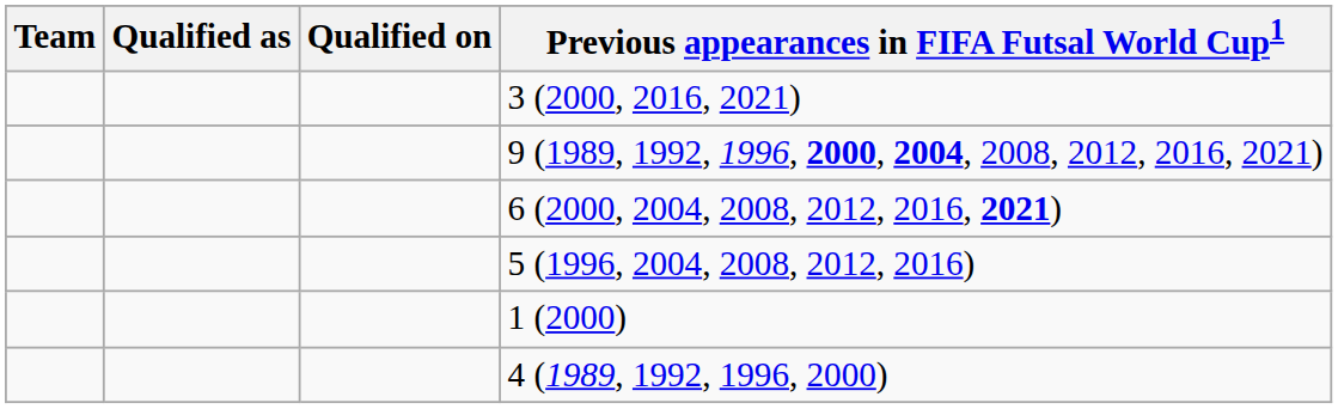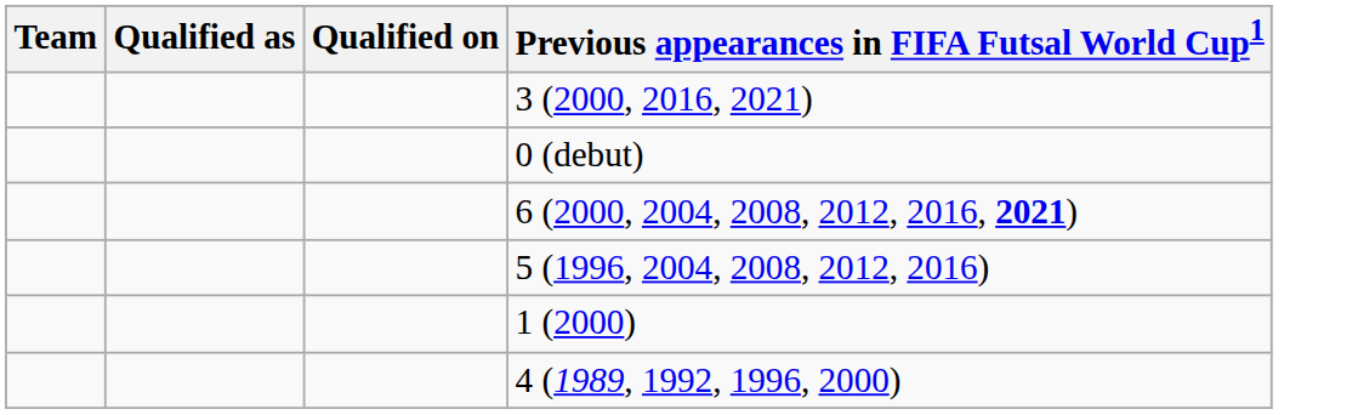 <table class="wikitable sortable">
 <tr>
 <th>Team</th>
 <th>Qualified as</th>
 <th>Qualified on</th>
 <th data-sort-type="number">Previous <a href='#'>appearances</a> in <a href='#'>FIFA Futsal World Cup</a><sup><a href='#'>1</a></sup></th>
 </tr>
 <tr>
 <td></td>
 <td></td>
 <td></td>
 <td>3 (<a href='#'>2000</a>, <a href='#'>2016</a>, <a href='#'>2021</a>)</td>
 </tr>
 <tr>
 <td></td>
 <td></td>
 <td></td>
-<td>9 (<a href='#'>1989</a>, <a href='#'>1992</a>, <em><a href='#'>1996</a></em>, <strong><a href='#'>2000</a></strong>, <strong><a href='#'>2004</a></strong>, <a href='#'>2008</a>, <a href='#'>2012</a>, <a href='#'>2016</a>, <a href='#'>2021</a>)</td>
+<td>0 (debut)</td>
 </tr>
 <tr>
 <td></td>
 <td></td>
 <td></td>
 <td>6 (<a href='#'>2000</a>, <a href='#'>2004</a>, <a href='#'>2008</a>, <a href='#'>2012</a>, <a href='#'>2016</a>, <strong><a href='#'>2021</a></strong>)</td>
 </tr>
 <tr>
 <td></td>
 <td></td>
 <td></td>
 <td>5 (<a href='#'>1996</a>, <a href='#'>2004</a>, <a href='#'>2008</a>, <a href='#'>2012</a>, <a href='#'>2016</a>)</td>
 </tr>
 <tr>
 <td></td>
 <td></td>
 <td></td>
 <td>1 (<a href='#'>2000</a>)</td>
 </tr>
 <tr>
 <td></td>
 <td></td>
 <td></td>
 <td>4 (<a href='#'><em>1989</em></a>, <a href='#'>1992</a>, <a href='#'>1996</a>, <a href='#'>2000</a>)</td>
 </tr>
 </table>
